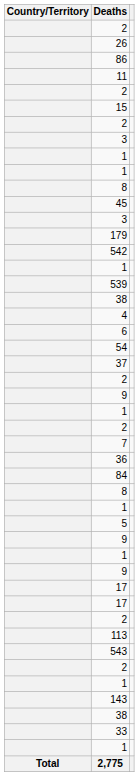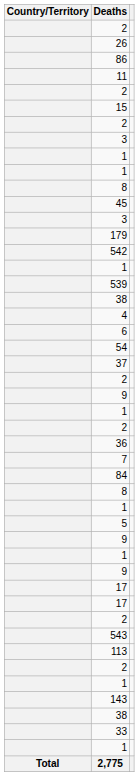 <table class="wikitable sortable plainrowheaders" style="text-align:right;">
 <tr>
 <th>Country/Territory</th>
 <th>Deaths</th>
 <th></th>
 </tr>
 <tr>
 <th scope=row></th>
 <td>2</td>
 <td></td>
 </tr>
 <tr>
 <th scope=row></th>
 <td>26</td>
 <td></td>
 </tr>
 <tr>
 <th scope=row></th>
 <td>86</td>
 <td></td>
 </tr>
 <tr>
 <th scope=row></th>
 <td>11</td>
 <td></td>
 </tr>
 <tr>
 <th scope=row></th>
 <td>2</td>
 <td></td>
 </tr>
 <tr>
 <th scope=row></th>
 <td>15</td>
 <td></td>
 </tr>
 <tr>
 <th scope=row></th>
 <td>2</td>
 <td></td>
 </tr>
 <tr>
 <th scope=row></th>
 <td>3</td>
 <td></td>
 </tr>
 <tr>
 <th scope=row></th>
 <td>1</td>
 <td></td>
 </tr>
 <tr>
 <th scope=row></th>
 <td>1</td>
 <td></td>
 </tr>
 <tr>
 <th scope=row></th>
 <td>8</td>
 <td></td>
 </tr>
 <tr>
 <th scope=row></th>
 <td>45</td>
 <td></td>
 </tr>
 <tr>
 <th scope=row></th>
 <td>3</td>
 <td></td>
 </tr>
 <tr>
 <th scope=row></th>
 <td>179</td>
 <td></td>
 </tr>
 <tr>
 <th scope=row></th>
 <td>542</td>
 <td></td>
 </tr>
 <tr>
 <th scope=row></th>
 <td>1</td>
 <td></td>
 </tr>
 <tr>
 <th scope=row></th>
 <td>539</td>
 <td></td>
 </tr>
 <tr>
 <th scope=row></th>
 <td>38</td>
 <td></td>
 </tr>
 <tr>
 <th scope=row></th>
 <td>4</td>
 <td></td>
 </tr>
 <tr>
 <th scope=row></th>
 <td>6</td>
 <td></td>
 </tr>
 <tr>
 <th scope=row></th>
 <td>54</td>
 <td></td>
 </tr>
 <tr>
 <th scope=row></th>
 <td>37</td>
 <td></td>
 </tr>
 <tr>
 <th scope=row></th>
 <td>2</td>
 <td></td>
 </tr>
 <tr>
 <th scope=row></th>
 <td>9</td>
 <td></td>
 </tr>
 <tr>
 <th scope=row></th>
 <td>1</td>
 <td></td>
 </tr>
 <tr>
 <th scope=row></th>
 <td>2</td>
 <td></td>
 </tr>
 <tr>
 <th scope=row></th>
-<td>7</td>
+<td>36</td>
 <td></td>
 </tr>
 <tr>
 <th scope=row></th>
-<td>36</td>
+<td>7</td>
 <td></td>
 </tr>
 <tr>
 <th scope=row></th>
 <td>84</td>
 <td></td>
 </tr>
 <tr>
 <th scope=row></th>
 <td>8</td>
 <td></td>
 </tr>
 <tr>
 <th scope=row></th>
 <td>1</td>
 <td></td>
 </tr>
 <tr>
 <th scope=row></th>
 <td>5</td>
 <td></td>
 </tr>
 <tr>
 <th scope=row></th>
 <td>9</td>
 <td></td>
 </tr>
 <tr>
 <th scope=row></th>
 <td>1</td>
 <td></td>
 </tr>
 <tr>
 <th scope=row></th>
 <td>9</td>
 <td></td>
 </tr>
 <tr>
 <th scope=row></th>
 <td>17</td>
 <td></td>
 </tr>
 <tr>
 <th scope=row></th>
 <td>17</td>
 <td></td>
 </tr>
 <tr>
 <th scope=row></th>
 <td>2</td>
 <td></td>
 </tr>
 <tr>
 <th scope=row></th>
-<td>113</td>
+<td>543</td>
 <td></td>
 </tr>
 <tr>
 <th scope=row></th>
-<td>543</td>
+<td>113</td>
 <td></td>
 </tr>
 <tr>
 <th scope=row></th>
 <td>2</td>
 <td></td>
 </tr>
 <tr>
 <th scope=row></th>
 <td>1</td>
 <td></td>
 </tr>
 <tr>
 <th scope=row></th>
 <td>143</td>
 <td></td>
 </tr>
 <tr>
 <th scope=row></th>
 <td>38</td>
 <td></td>
 </tr>
 <tr>
 <th scope=row></th>
 <td>33</td>
 <td></td>
 </tr>
 <tr>
 <th scope=row></th>
 <td>1</td>
 <td></td>
 </tr>
 <tr>
 <th>Total</th>
 <th>2,775</th>
 <th></th>
 </tr>
 </table>
